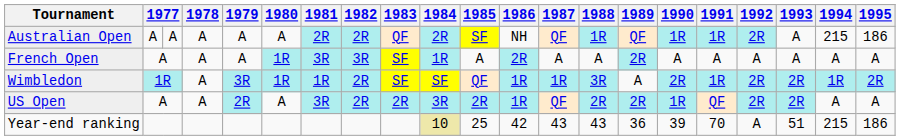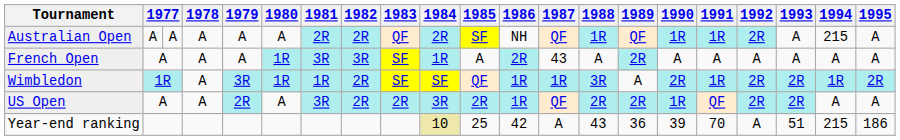 <table class="wikitable" style=font-size:97%>
 <tr>
 <th>Tournament</th>
 <th colspan="2"><a href='#'>1977</a></th>
 <th><a href='#'>1978</a></th>
 <th><a href='#'>1979</a></th>
 <th><a href='#'>1980</a></th>
 <th><a href='#'>1981</a></th>
 <th><a href='#'>1982</a></th>
 <th><a href='#'>1983</a></th>
 <th><a href='#'>1984</a></th>
 <th><a href='#'>1985</a></th>
 <th><a href='#'>1986</a></th>
 <th><a href='#'>1987</a></th>
 <th><a href='#'>1988</a></th>
 <th><a href='#'>1989</a></th>
 <th><a href='#'>1990</a></th>
 <th><a href='#'>1991</a></th>
 <th><a href='#'>1992</a></th>
 <th><a href='#'>1993</a></th>
 <th><a href='#'>1994</a></th>
 <th><a href='#'>1995</a></th>
 </tr>
 <tr>
 <td style="background:#EFEFEF;"><a href='#'>Australian Open</a></td>
 <td align="center">A</td>
 <td align="center">A</td>
 <td align="center">A</td>
 <td align="center">A</td>
 <td align="center">A</td>
 <td align="center" style="background:#afeeee;"><a href='#'>2R</a></td>
 <td align="center" style="background:#afeeee;"><a href='#'>2R</a></td>
 <td align="center" style="background:#ffebcd;"><a href='#'>QF</a></td>
 <td align="center" style="background:#afeeee;"><a href='#'>2R</a></td>
 <td align="center" style="background:yellow;"><a href='#'>SF</a></td>
 <td align="center">NH</td>
 <td align="center" style="background:#ffebcd;"><a href='#'>QF</a></td>
 <td align="center" style="background:#afeeee;"><a href='#'>1R</a></td>
 <td align="center" style="background:#ffebcd;"><a href='#'>QF</a></td>
 <td align="center" style="background:#afeeee;"><a href='#'>1R</a></td>
 <td align="center" style="background:#afeeee;"><a href='#'>1R</a></td>
 <td align="center" style="background:#afeeee;"><a href='#'>2R</a></td>
 <td align="center">A</td>
 <td align="center">215</td>
-<td align="center">186</td>
+<td align="center">A</td>
 </tr>
 <tr>
 <td style="background:#EFEFEF;"><a href='#'>French Open</a></td>
 <td colspan="2" align="center">A</td>
 <td align="center">A</td>
 <td align="center">A</td>
 <td align="center" style="background:#afeeee;"><a href='#'>1R</a></td>
 <td align="center" style="background:#afeeee;"><a href='#'>3R</a></td>
 <td align="center" style="background:#afeeee;"><a href='#'>3R</a></td>
 <td align="center" style="background:yellow;"><a href='#'>SF</a></td>
 <td align="center" style="background:#afeeee;"><a href='#'>1R</a></td>
 <td align="center">A</td>
 <td align="center" style="background:#afeeee;"><a href='#'>2R</a></td>
-<td align="center">A</td>
+<td align="center">43</td>
 <td align="center">A</td>
 <td align="center" style="background:#afeeee;"><a href='#'>2R</a></td>
 <td align="center">A</td>
 <td align="center">A</td>
 <td align="center">A</td>
 <td align="center">A</td>
 <td align="center">A</td>
 <td align="center">A</td>
 </tr>
 <tr>
 <td style="background:#EFEFEF;"><a href='#'>Wimbledon</a></td>
 <td colspan="2" align="center" style="background:#afeeee;"><a href='#'>1R</a></td>
 <td align="center">A</td>
 <td align="center" style="background:#afeeee;"><a href='#'>3R</a></td>
 <td align="center" style="background:#afeeee;"><a href='#'>1R</a></td>
 <td align="center" style="background:#afeeee;"><a href='#'>1R</a></td>
 <td align="center" style="background:#afeeee;"><a href='#'>2R</a></td>
 <td align="center" style="background:yellow;"><a href='#'>SF</a></td>
 <td align="center" style="background:yellow;"><a href='#'>SF</a></td>
 <td align="center" style="background:#ffebcd;"><a href='#'>QF</a></td>
 <td align="center" style="background:#afeeee;"><a href='#'>1R</a></td>
 <td align="center" style="background:#afeeee;"><a href='#'>1R</a></td>
 <td align="center" style="background:#afeeee;"><a href='#'>3R</a></td>
 <td align="center">A</td>
 <td align="center" style="background:#afeeee;"><a href='#'>2R</a></td>
 <td align="center" style="background:#afeeee;"><a href='#'>1R</a></td>
 <td align="center" style="background:#afeeee;"><a href='#'>2R</a></td>
 <td align="center" style="background:#afeeee;"><a href='#'>2R</a></td>
 <td align="center" style="background:#afeeee;"><a href='#'>1R</a></td>
 <td align="center" style="background:#afeeee;"><a href='#'>2R</a></td>
 </tr>
 <tr>
 <td style="background:#EFEFEF;"><a href='#'>US Open</a></td>
 <td colspan="2" align="center">A</td>
 <td align="center">A</td>
 <td align="center" style="background:#afeeee;"><a href='#'>2R</a></td>
 <td align="center">A</td>
 <td align="center" style="background:#afeeee;"><a href='#'>3R</a></td>
 <td align="center" style="background:#afeeee;"><a href='#'>2R</a></td>
 <td align="center" style="background:#afeeee;"><a href='#'>2R</a></td>
 <td align="center" style="background:#afeeee;"><a href='#'>3R</a></td>
 <td align="center" style="background:#afeeee;"><a href='#'>2R</a></td>
 <td align="center" style="background:#afeeee;"><a href='#'>1R</a></td>
 <td align="center" style="background:#ffebcd;"><a href='#'>QF</a></td>
 <td align="center" style="background:#afeeee;"><a href='#'>2R</a></td>
 <td align="center" style="background:#afeeee;"><a href='#'>2R</a></td>
 <td align="center" style="background:#afeeee;"><a href='#'>1R</a></td>
 <td align="center" style="background:#ffebcd;"><a href='#'>QF</a></td>
 <td align="center" style="background:#afeeee;"><a href='#'>2R</a></td>
 <td align="center" style="background:#afeeee;"><a href='#'>2R</a></td>
 <td align="center">A</td>
 <td align="center">A</td>
 </tr>
 <tr>
 <td align=left>Year-end ranking</td>
 <td colspan="2" align="center"></td>
 <td align="center"></td>
 <td align="center"></td>
 <td align="center"></td>
 <td align="center"></td>
 <td align="center"></td>
 <td align="center"></td>
 <td align="center" bgcolor=EEE8AA>10</td>
 <td align="center">25</td>
 <td align="center">42</td>
-<td align="center">43</td>
+<td align="center">A</td>
 <td align="center">43</td>
 <td align="center">36</td>
 <td align="center">39</td>
 <td align="center">70</td>
 <td align="center">A</td>
 <td align="center">51</td>
 <td align="center">215</td>
 <td align="center">186</td>
 </tr>
 </table>
